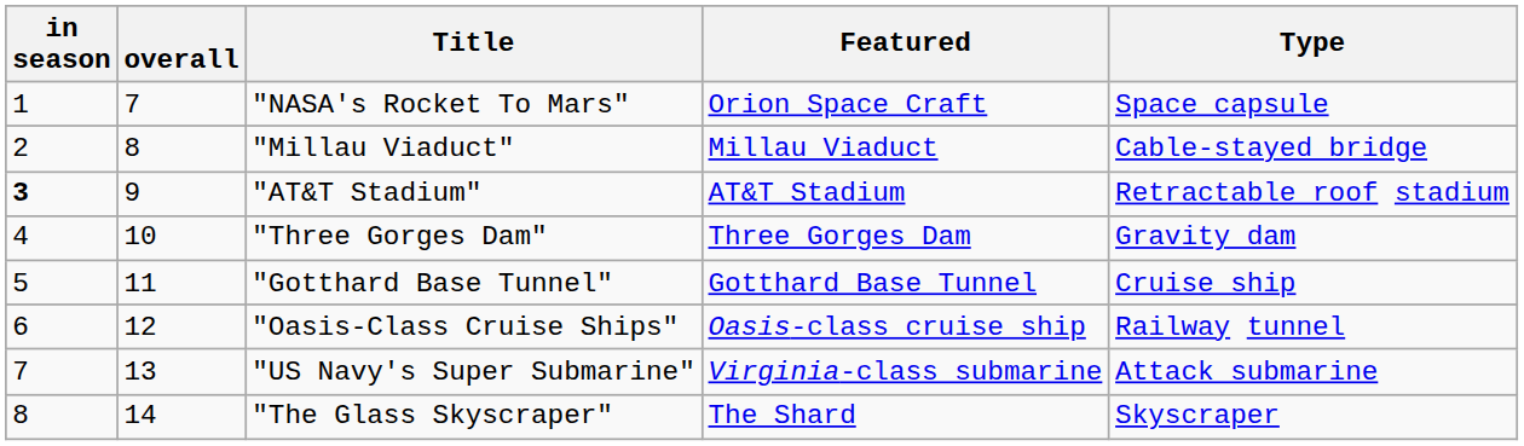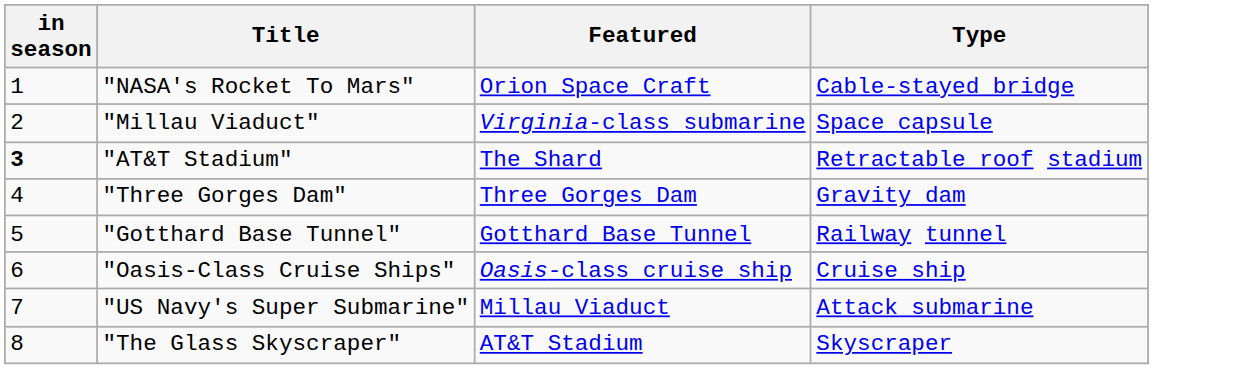 <table class="wikitable">
 <tr>
 <th> in<br>season</th>
-<th><br>overall</th>
 <th>Title</th>
 <th>Featured</th>
 <th>Type</th>
 </tr>
 <tr>
 <td>1</td>
-<td>7</td>
 <td>"NASA's Rocket To Mars"</td>
 <td><a href='#'>Orion Space Craft</a></td>
+<td><a href='#'>Cable-stayed bridge</a></td>
+</tr>
+<tr>
+<td>2</td>
+<td>"Millau Viaduct"</td>
+<td><a href='#'><em>Virginia</em>-class submarine</a></td>
 <td><a href='#'>Space capsule</a></td>
 </tr>
 <tr>
-<td>2</td>
-<td>8</td>
-<td>"Millau Viaduct"</td>
-<td><a href='#'>Millau Viaduct</a></td>
-<td><a href='#'>Cable-stayed bridge</a></td>
-</tr>
-<tr>
 <td><strong>3</strong></td>
-<td>9</td>
 <td>"AT&T Stadium"</td>
-<td><a href='#'>AT&T Stadium</a></td>
+<td><a href='#'>The Shard</a></td>
 <td><a href='#'>Retractable roof</a> <a href='#'>stadium</a></td>
 </tr>
 <tr>
 <td>4</td>
-<td>10</td>
 <td>"Three Gorges Dam"</td>
 <td><a href='#'>Three Gorges Dam</a></td>
 <td><a href='#'>Gravity dam</a></td>
 </tr>
 <tr>
 <td>5</td>
-<td>11</td>
 <td>"Gotthard Base Tunnel"</td>
 <td><a href='#'>Gotthard Base Tunnel</a></td>
+<td><a href='#'>Railway</a> <a href='#'>tunnel</a></td>
+</tr>
+<tr>
+<td>6</td>
+<td>"Oasis-Class Cruise Ships"</td>
+<td><a href='#'><em>Oasis</em>-class cruise ship</a></td>
 <td><a href='#'>Cruise ship</a></td>
 </tr>
 <tr>
-<td>6</td>
-<td>12</td>
-<td>"Oasis-Class Cruise Ships"</td>
-<td><a href='#'><em>Oasis</em>-class cruise ship</a></td>
-<td><a href='#'>Railway</a> <a href='#'>tunnel</a></td>
-</tr>
-<tr>
 <td>7</td>
-<td>13</td>
 <td>"US Navy's Super Submarine"</td>
-<td><a href='#'><em>Virginia</em>-class submarine</a></td>
+<td><a href='#'>Millau Viaduct</a></td>
 <td><a href='#'>Attack submarine</a></td>
 </tr>
 <tr>
 <td>8</td>
-<td>14</td>
 <td>"The Glass Skyscraper"</td>
-<td><a href='#'>The Shard</a></td>
+<td><a href='#'>AT&T Stadium</a></td>
 <td><a href='#'>Skyscraper</a></td>
 </tr>
 </table>
